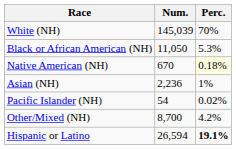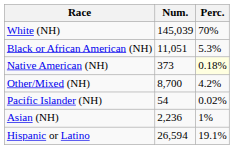 <table class="wikitable">
 <tr>
 <th>Race</th>
 <th>Num.</th>
 <th>Perc.</th>
 </tr>
 <tr>
 <td><a href='#'>White</a> (NH)</td>
 <td>145,039</td>
 <td>70%</td>
 </tr>
 <tr>
 <td><a href='#'>Black or African American</a> (NH)</td>
-<td>11,050</td>
+<td>11,051</td>
 <td>5.3%</td>
 </tr>
 <tr>
 <td><a href='#'>Native American</a> (NH)</td>
-<td>670</td>
+<td>373</td>
 <td style="background: lightyellow;">0.18%</td>
+</tr>
+<tr>
+<td><a href='#'>Other/Mixed</a> (NH)</td>
+<td>8,700</td>
+<td>4.2%</td>
+</tr>
+<tr>
+<td><a href='#'>Pacific Islander</a> (NH)</td>
+<td>54</td>
+<td>0.02%</td>
 </tr>
 <tr>
 <td><a href='#'>Asian</a> (NH)</td>
 <td>2,236</td>
 <td>1%</td>
 </tr>
 <tr>
-<td><a href='#'>Pacific Islander</a> (NH)</td>
-<td>54</td>
-<td>0.02%</td>
-</tr>
-<tr>
-<td><a href='#'>Other/Mixed</a> (NH)</td>
-<td>8,700</td>
-<td>4.2%</td>
-</tr>
-<tr>
 <td><a href='#'>Hispanic</a> or <a href='#'>Latino</a></td>
 <td>26,594</td>
-<td><strong>19.1%</strong></td>
+<td>19.1%</td>
 </tr>
 </table>
